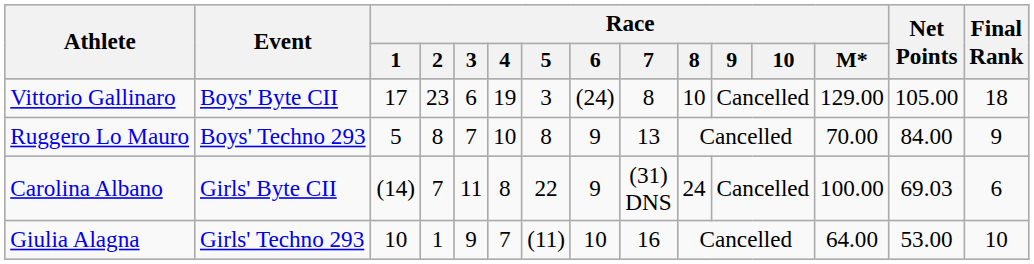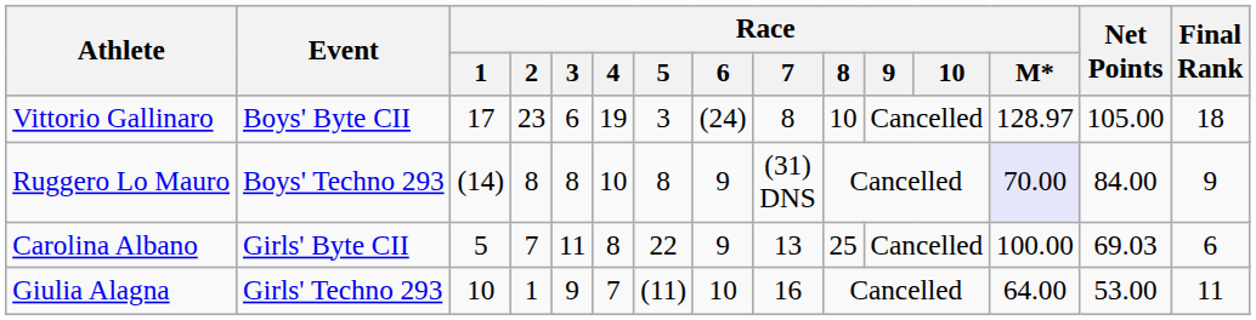 <table class="wikitable" style="font-size:90%">
 <tr>
 <th rowspan="2">Athlete</th>
 <th rowspan="2">Event</th>
 <th colspan=11>Race</th>
 <th rowspan=2>Net<br>Points</th>
 <th rowspan=2>Final <br>Rank</th>
 </tr>
 <tr style="font-size:95%">
 <th>1</th>
 <th>2</th>
 <th>3</th>
 <th>4</th>
 <th>5</th>
 <th>6</th>
 <th>7</th>
 <th>8</th>
 <th>9</th>
 <th>10</th>
 <th>M*</th>
 </tr>
 <tr align=center>
 <td align=left><a href='#'>Vittorio Gallinaro</a></td>
 <td align=left><a href='#'>Boys' Byte CII</a></td>
 <td>17</td>
 <td>23</td>
 <td>6</td>
 <td>19</td>
 <td>3</td>
 <td>(24)</td>
 <td>8</td>
 <td>10</td>
 <td colspan=2>Cancelled</td>
-<td>129.00</td>
+<td>128.97</td>
 <td>105.00</td>
 <td>18</td>
 </tr>
 <tr align=center>
 <td align=left><a href='#'>Ruggero Lo Mauro</a></td>
 <td align=left><a href='#'>Boys' Techno 293</a></td>
-<td>5</td>
+<td>(14)</td>
 <td>8</td>
-<td>7</td>
+<td>8</td>
 <td>10</td>
 <td>8</td>
 <td>9</td>
-<td>13</td>
+<td>(31)<br>DNS</td>
 <td colspan=3>Cancelled</td>
-<td>70.00</td>
+<td style="background: lavender;">70.00</td>
 <td>84.00</td>
 <td>9</td>
 </tr>
 <tr align=center>
 <td align=left><a href='#'>Carolina Albano</a></td>
 <td align=left><a href='#'>Girls' Byte CII</a></td>
-<td>(14)</td>
+<td>5</td>
 <td>7</td>
 <td>11</td>
 <td>8</td>
 <td>22</td>
 <td>9</td>
-<td>(31)<br>DNS</td>
-<td>24</td>
+<td>13</td>
+<td>25</td>
 <td colspan=2>Cancelled</td>
 <td>100.00</td>
 <td>69.03</td>
 <td>6</td>
 </tr>
 <tr align=center>
 <td align=left><a href='#'>Giulia Alagna</a></td>
 <td align=left><a href='#'>Girls' Techno 293</a></td>
 <td>10</td>
 <td>1</td>
 <td>9</td>
 <td>7</td>
 <td>(11)</td>
 <td>10</td>
 <td>16</td>
 <td colspan=3>Cancelled</td>
 <td>64.00</td>
 <td>53.00</td>
-<td>10</td>
+<td>11</td>
 </tr>
 </table>
